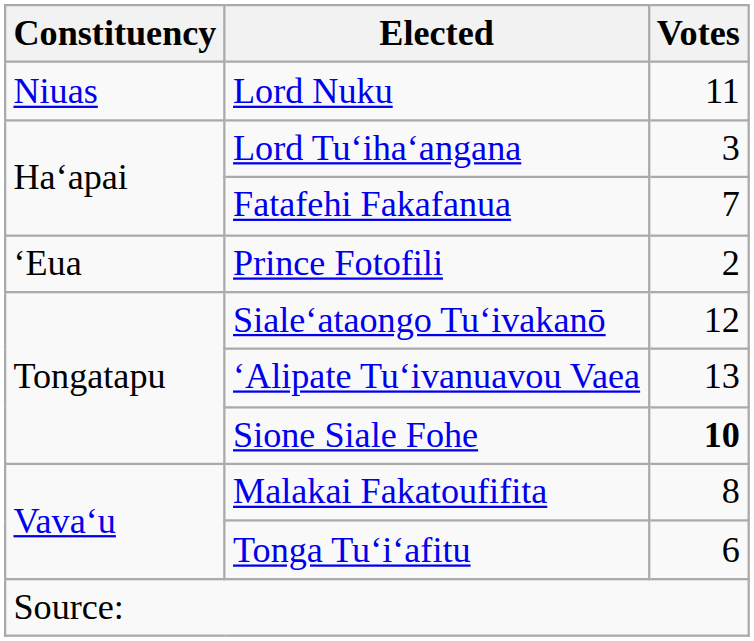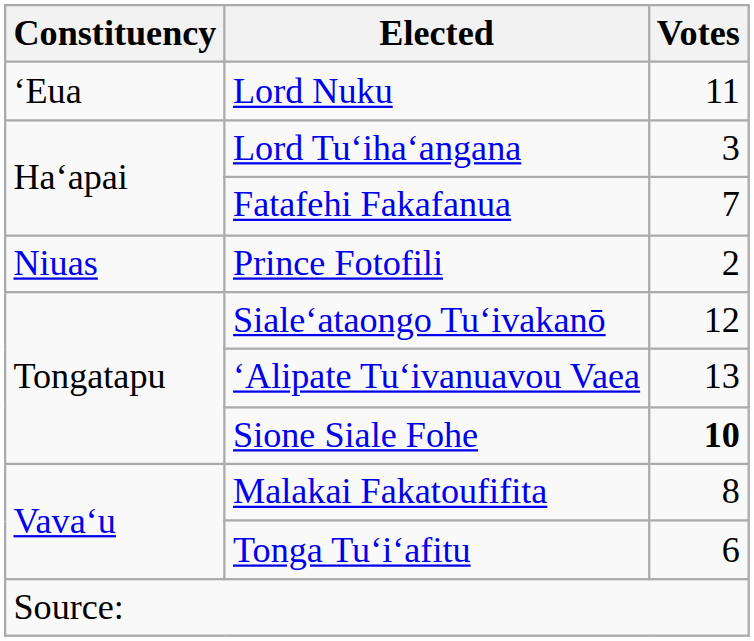 <table class=wikitable style=text-align:left>
 <tr>
 <th>Constituency</th>
 <th>Elected</th>
 <th>Votes</th>
 </tr>
 <tr>
-<td><a href='#'>Niuas</a></td>
+<td>‘Eua</td>
 <td><a href='#'>Lord Nuku</a></td>
 <td align=right>11</td>
 </tr>
 <tr>
 <td rowspan=2>Ha‘apai</td>
 <td><a href='#'>Lord Tu‘iha‘angana</a></td>
 <td align=right>3</td>
 </tr>
 <tr>
 <td><a href='#'>Fatafehi Fakafanua</a></td>
 <td align=right>7</td>
 </tr>
 <tr>
-<td>‘Eua</td>
+<td><a href='#'>Niuas</a></td>
 <td><a href='#'>Prince Fotofili</a></td>
 <td align=right>2</td>
 </tr>
 <tr>
 <td rowspan=3>Tongatapu</td>
 <td><a href='#'>Sialeʻataongo Tuʻivakanō</a></td>
 <td align=right>12</td>
 </tr>
 <tr>
 <td><a href='#'>ʻAlipate Tuʻivanuavou Vaea</a></td>
 <td align=right>13</td>
 </tr>
 <tr>
 <td><a href='#'>Sione Siale Fohe</a></td>
 <td align=right><strong>10</strong></td>
 </tr>
 <tr>
 <td rowspan=2><a href='#'>Vavaʻu</a></td>
 <td><a href='#'>Malakai Fakatoufifita</a></td>
 <td align=right>8</td>
 </tr>
 <tr>
 <td><a href='#'>Tonga Tuʻiʻafitu</a></td>
 <td align=right>6</td>
 </tr>
 <tr>
 <td align=left colspan=3>Source: </td>
 </tr>
 </table>
